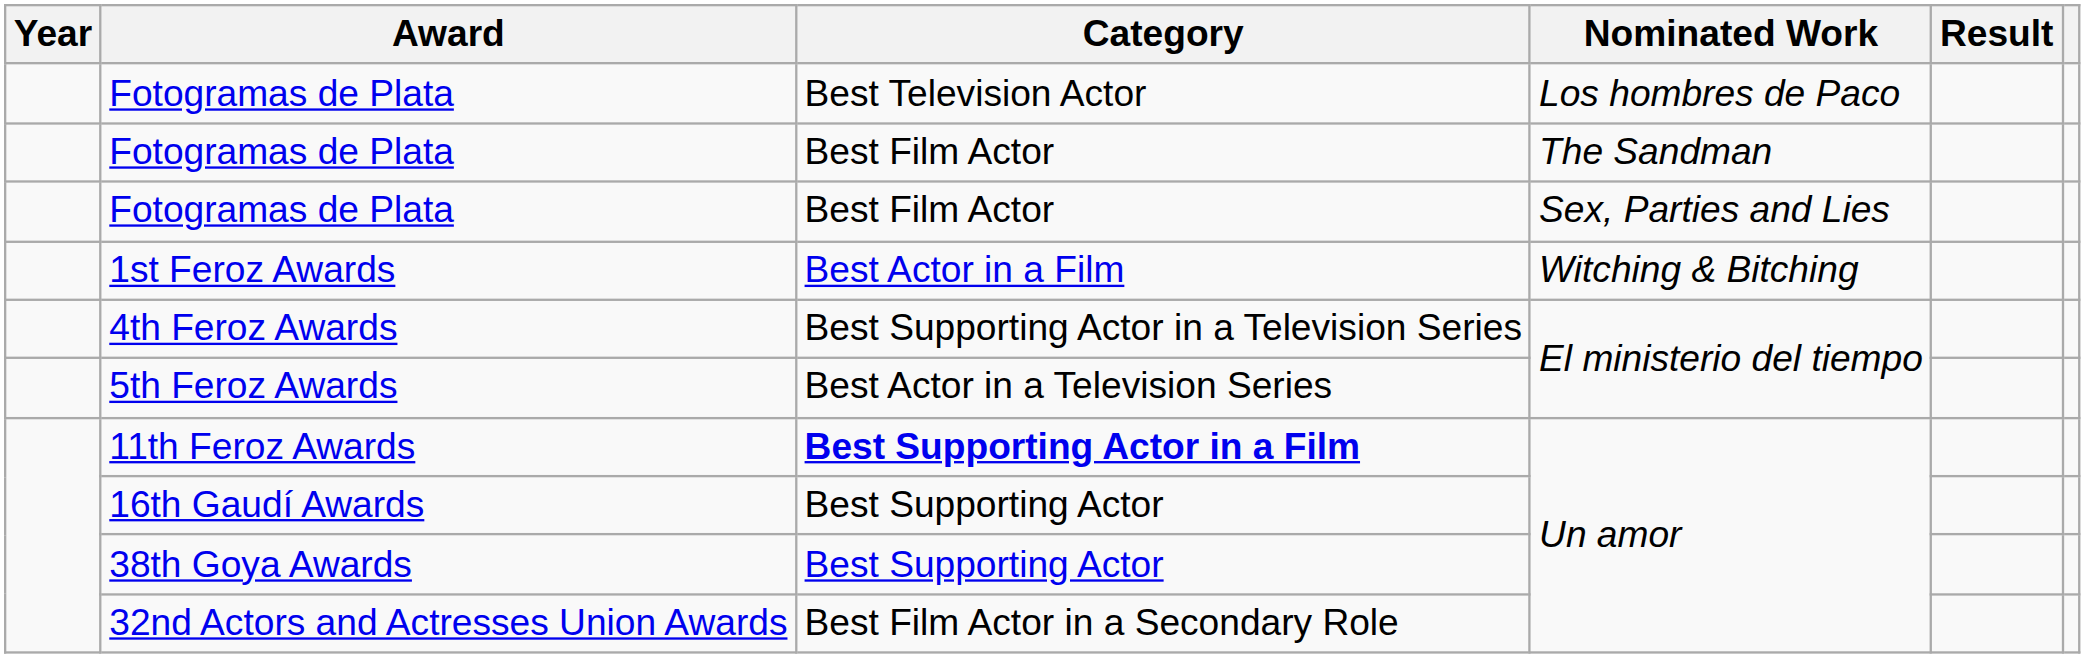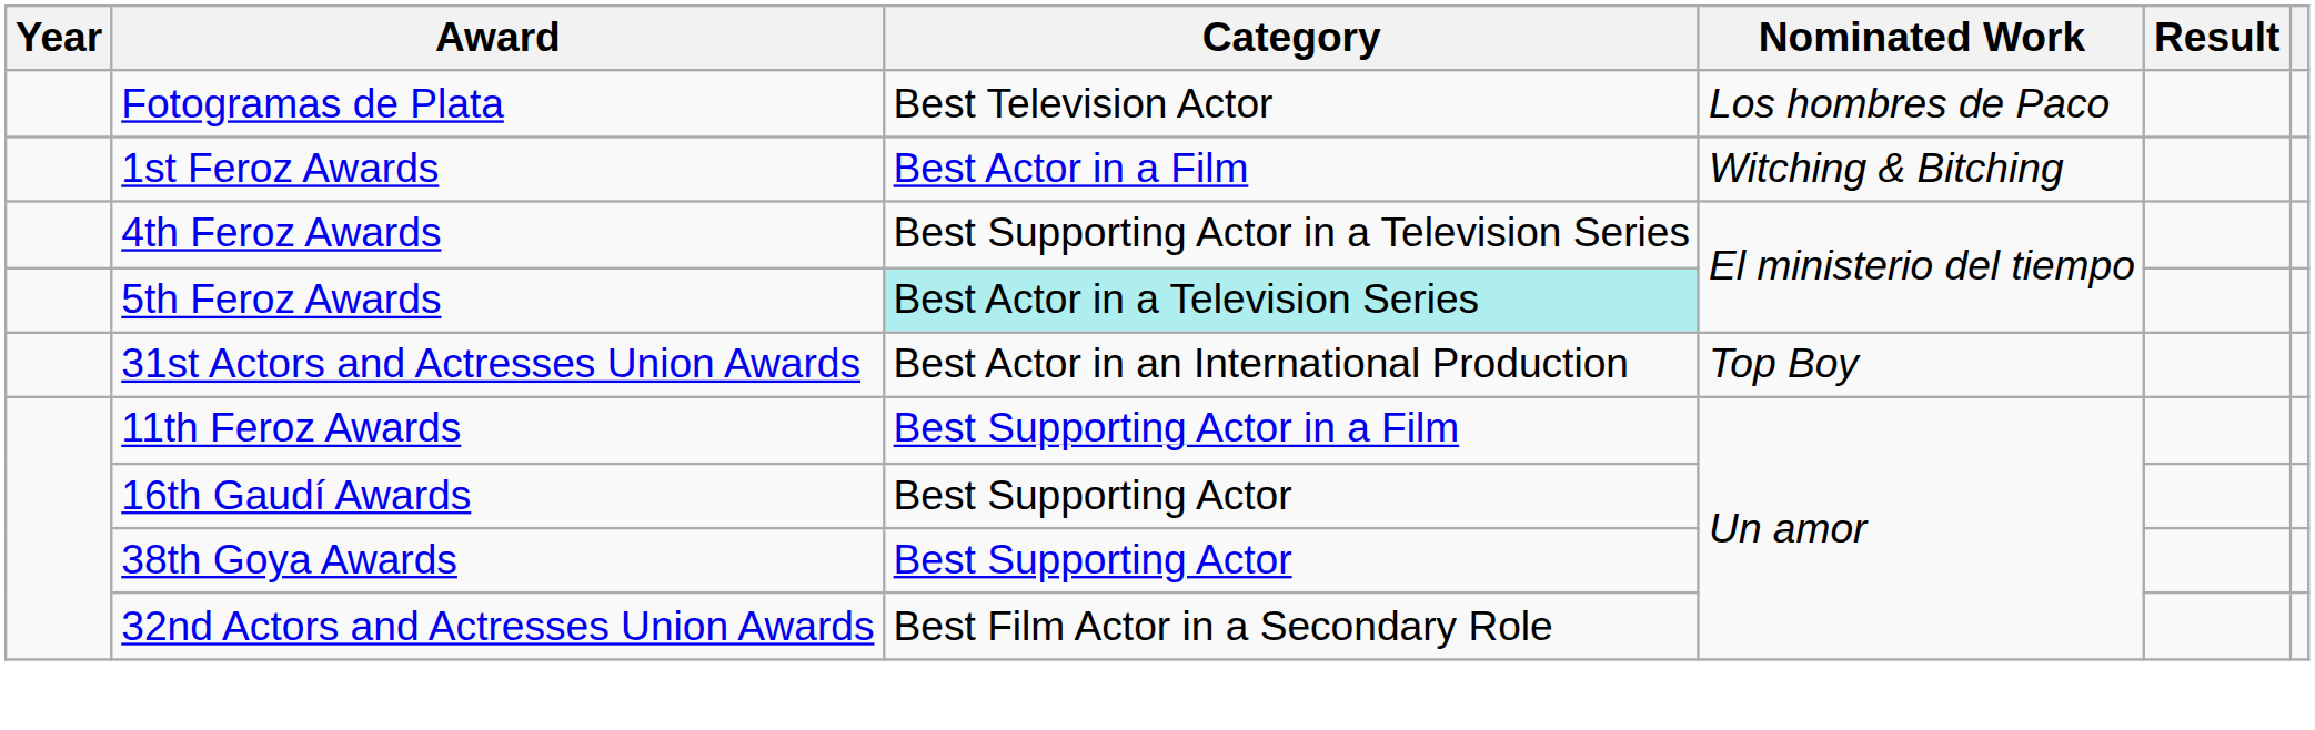 <table class="wikitable sortable">
 <tr>
 <th>Year</th>
 <th>Award</th>
 <th>Category</th>
 <th>Nominated Work</th>
 <th>Result</th>
 <th></th>
 </tr>
 <tr>
 <td></td>
 <td><a href='#'>Fotogramas de Plata</a></td>
 <td>Best Television Actor</td>
 <td><em>Los hombres de Paco</em></td>
-<td></td>
-<td></td>
-</tr>
-<tr>
-<td></td>
-<td><a href='#'>Fotogramas de Plata</a></td>
-<td>Best Film Actor</td>
-<td><em>The Sandman</em></td>
-<td></td>
-<td></td>
-</tr>
-<tr>
-<td></td>
-<td><a href='#'>Fotogramas de Plata</a></td>
-<td>Best Film Actor</td>
-<td><em>Sex, Parties and Lies</em></td>
 <td></td>
 <td></td>
 </tr>
 <tr>
 <td></td>
 <td><a href='#'>1st Feroz Awards</a></td>
 <td><a href='#'>Best Actor in a Film</a></td>
 <td><em>Witching & Bitching</em></td>
 <td></td>
 <td></td>
 </tr>
 <tr>
 <td></td>
 <td><a href='#'>4th Feroz Awards</a></td>
 <td>Best Supporting Actor in a Television Series</td>
 <td rowspan = "2"><em>El ministerio del tiempo</em></td>
 <td></td>
 <td></td>
 </tr>
 <tr>
 <td></td>
 <td><a href='#'>5th Feroz Awards</a></td>
-<td>Best Actor in a Television Series</td>
+<td style="background: paleturquoise;">Best Actor in a Television Series</td>
+<td></td>
+<td></td>
+</tr>
+<tr>
+<td></td>
+<td><a href='#'>31st Actors and Actresses Union Awards</a></td>
+<td>Best Actor in an International Production</td>
+<td><em>Top Boy</em></td>
 <td></td>
 <td></td>
 </tr>
 <tr>
 <td rowspan = "4"></td>
 <td><a href='#'>11th Feroz Awards</a></td>
-<td><strong><a href='#'>Best Supporting Actor in a Film</a></strong></td>
+<td><a href='#'>Best Supporting Actor in a Film</a></td>
 <td rowspan = "4"><em>Un amor</em></td>
 <td></td>
 <td></td>
 </tr>
 <tr>
 <td><a href='#'>16th Gaudí Awards</a></td>
 <td>Best Supporting Actor</td>
 <td></td>
 <td></td>
 </tr>
 <tr>
 <td><a href='#'>38th Goya Awards</a></td>
 <td><a href='#'>Best Supporting Actor</a></td>
 <td></td>
 <td></td>
 </tr>
 <tr>
 <td><a href='#'>32nd Actors and Actresses Union Awards</a></td>
 <td>Best Film Actor in a Secondary Role</td>
 <td></td>
 <td></td>
 </tr>
 </table>
